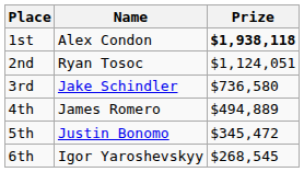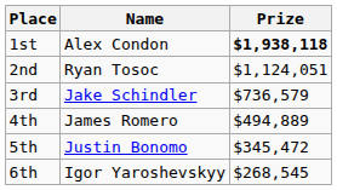 <table class="wikitable">
 <tr>
 <th>Place</th>
 <th>Name</th>
 <th>Prize</th>
 </tr>
 <tr>
 <td>1st</td>
 <td> Alex Condon</td>
 <td><strong>$1,938,118</strong></td>
 </tr>
 <tr>
 <td>2nd</td>
 <td> Ryan Tosoc</td>
 <td>$1,124,051</td>
 </tr>
 <tr>
 <td>3rd</td>
 <td> <a href='#'>Jake Schindler</a></td>
-<td>$736,580</td>
+<td>$736,579</td>
 </tr>
 <tr>
 <td>4th</td>
 <td> James Romero</td>
 <td>$494,889</td>
 </tr>
 <tr>
 <td>5th</td>
 <td> <a href='#'>Justin Bonomo</a></td>
 <td>$345,472</td>
 </tr>
 <tr>
 <td>6th</td>
 <td> Igor Yaroshevskyy</td>
 <td>$268,545</td>
 </tr>
 </table>
